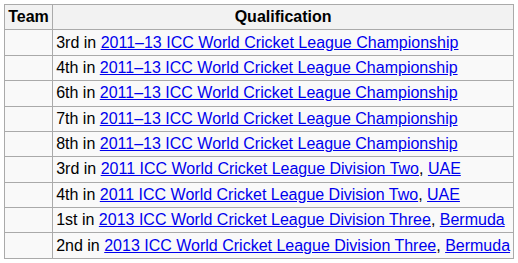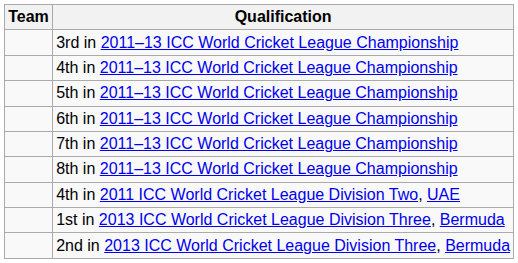 <table class="wikitable">
 <tr>
 <th>Team</th>
 <th>Qualification</th>
 </tr>
 <tr>
 <td></td>
 <td>3rd in <a href='#'>2011–13 ICC World Cricket League Championship</a></td>
 </tr>
 <tr>
 <td></td>
 <td>4th in <a href='#'>2011–13 ICC World Cricket League Championship</a></td>
 </tr>
 <tr>
 <td></td>
+<td>5th in <a href='#'>2011–13 ICC World Cricket League Championship</a></td>
+</tr>
+<tr>
+<td></td>
 <td>6th in <a href='#'>2011–13 ICC World Cricket League Championship</a></td>
 </tr>
 <tr>
 <td></td>
 <td>7th in <a href='#'>2011–13 ICC World Cricket League Championship</a></td>
 </tr>
 <tr>
 <td></td>
 <td>8th in <a href='#'>2011–13 ICC World Cricket League Championship</a></td>
-</tr>
-<tr>
-<td></td>
-<td>3rd in <a href='#'>2011 ICC World Cricket League Division Two</a>, <a href='#'>UAE</a></td>
 </tr>
 <tr>
 <td></td>
 <td>4th in <a href='#'>2011 ICC World Cricket League Division Two</a>, <a href='#'>UAE</a></td>
 </tr>
 <tr>
 <td></td>
 <td>1st in <a href='#'>2013 ICC World Cricket League Division Three</a>, <a href='#'>Bermuda</a></td>
 </tr>
 <tr>
 <td></td>
 <td>2nd in <a href='#'>2013 ICC World Cricket League Division Three</a>, <a href='#'>Bermuda</a></td>
 </tr>
 </table>
